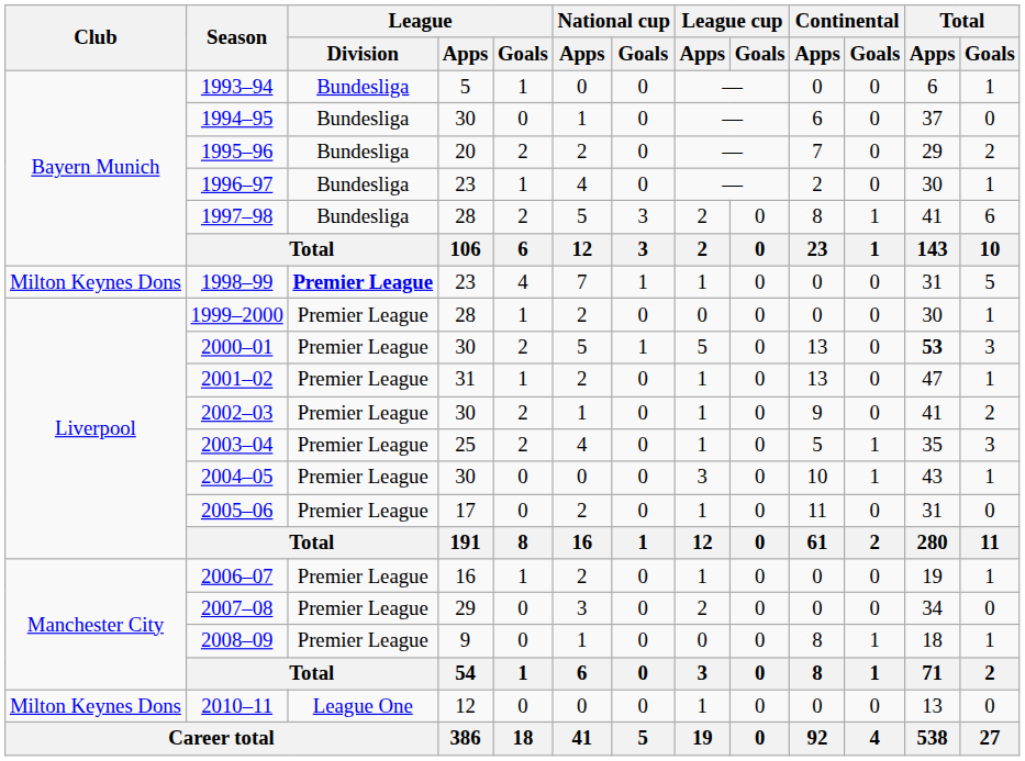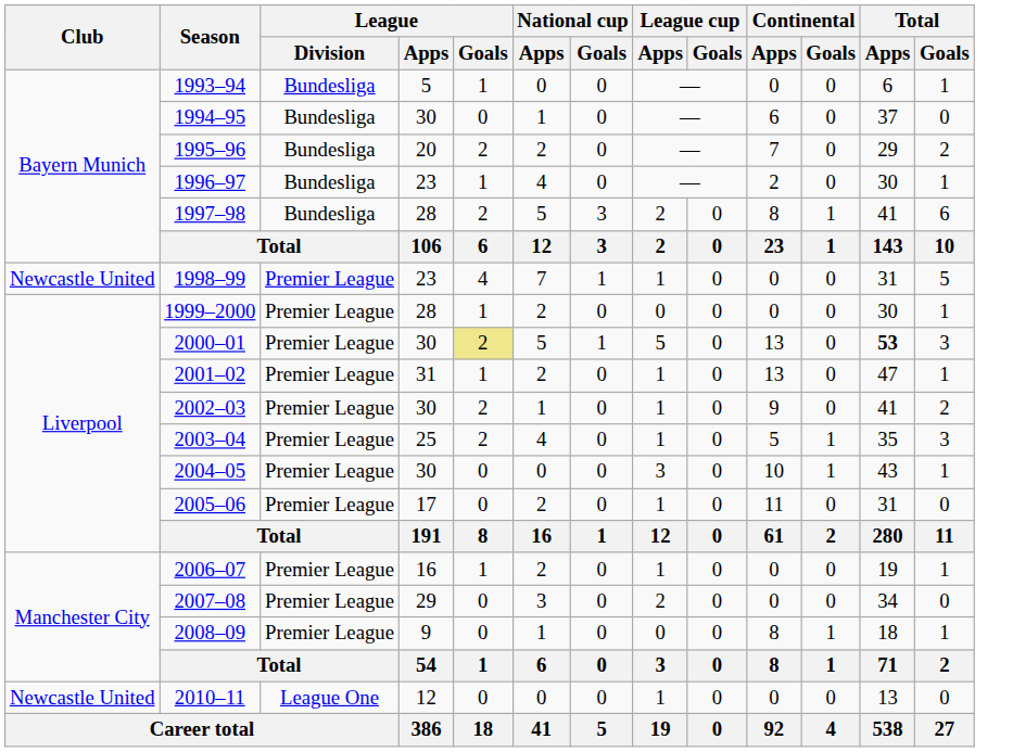 <table class="wikitable" style="text-align:center">
 <tr>
 <th rowspan="2">Club</th>
 <th rowspan="2">Season</th>
 <th colspan="3">League</th>
 <th colspan="2">National cup</th>
 <th colspan="2">League cup</th>
 <th colspan="2">Continental</th>
 <th colspan="2">Total</th>
 </tr>
 <tr>
 <th>Division</th>
 <th>Apps</th>
 <th>Goals</th>
 <th>Apps</th>
 <th>Goals</th>
 <th>Apps</th>
 <th>Goals</th>
 <th>Apps</th>
 <th>Goals</th>
 <th>Apps</th>
 <th>Goals</th>
 </tr>
 <tr>
 <td rowspan="6"><a href='#'>Bayern Munich</a></td>
 <td><a href='#'>1993–94</a></td>
 <td><a href='#'>Bundesliga</a></td>
 <td>5</td>
 <td>1</td>
 <td>0</td>
 <td>0</td>
 <td colspan="2">—</td>
 <td>0</td>
 <td>0</td>
 <td>6</td>
 <td>1</td>
 </tr>
 <tr>
 <td><a href='#'>1994–95</a></td>
 <td>Bundesliga</td>
 <td>30</td>
 <td>0</td>
 <td>1</td>
 <td>0</td>
 <td colspan="2">—</td>
 <td>6</td>
 <td>0</td>
 <td>37</td>
 <td>0</td>
 </tr>
 <tr>
 <td><a href='#'>1995–96</a></td>
 <td>Bundesliga</td>
 <td>20</td>
 <td>2</td>
 <td>2</td>
 <td>0</td>
 <td colspan="2">—</td>
 <td>7</td>
 <td>0</td>
 <td>29</td>
 <td>2</td>
 </tr>
 <tr>
 <td><a href='#'>1996–97</a></td>
 <td>Bundesliga</td>
 <td>23</td>
 <td>1</td>
 <td>4</td>
 <td>0</td>
 <td colspan="2">—</td>
 <td>2</td>
 <td>0</td>
 <td>30</td>
 <td>1</td>
 </tr>
 <tr>
 <td><a href='#'>1997–98</a></td>
 <td>Bundesliga</td>
 <td>28</td>
 <td>2</td>
 <td>5</td>
 <td>3</td>
 <td>2</td>
 <td>0</td>
 <td>8</td>
 <td>1</td>
 <td>41</td>
 <td>6</td>
 </tr>
 <tr>
 <th colspan="2">Total</th>
 <th>106</th>
 <th>6</th>
 <th>12</th>
 <th>3</th>
 <th>2</th>
 <th>0</th>
 <th>23</th>
 <th>1</th>
 <th>143</th>
 <th>10</th>
 </tr>
 <tr>
-<td><a href='#'>Milton Keynes Dons</a></td>
+<td><a href='#'>Newcastle United</a></td>
 <td><a href='#'>1998–99</a></td>
-<td><strong><a href='#'>Premier League</a></strong></td>
+<td><a href='#'>Premier League</a></td>
 <td>23</td>
 <td>4</td>
 <td>7</td>
 <td>1</td>
 <td>1</td>
 <td>0</td>
 <td>0</td>
 <td>0</td>
 <td>31</td>
 <td>5</td>
 </tr>
 <tr>
 <td rowspan="8"><a href='#'>Liverpool</a></td>
 <td><a href='#'>1999–2000</a></td>
 <td>Premier League</td>
 <td>28</td>
 <td>1</td>
 <td>2</td>
 <td>0</td>
 <td>0</td>
 <td>0</td>
 <td>0</td>
 <td>0</td>
 <td>30</td>
 <td>1</td>
 </tr>
 <tr>
 <td><a href='#'>2000–01</a></td>
 <td>Premier League</td>
 <td>30</td>
-<td>2</td>
+<td style="background: khaki;">2</td>
 <td>5</td>
 <td>1</td>
 <td>5</td>
 <td>0</td>
 <td>13</td>
 <td>0</td>
 <td><strong>53</strong></td>
 <td>3</td>
 </tr>
 <tr>
 <td><a href='#'>2001–02</a></td>
 <td>Premier League</td>
 <td>31</td>
 <td>1</td>
 <td>2</td>
 <td>0</td>
 <td>1</td>
 <td>0</td>
 <td>13</td>
 <td>0</td>
 <td>47</td>
 <td>1</td>
 </tr>
 <tr>
 <td><a href='#'>2002–03</a></td>
 <td>Premier League</td>
 <td>30</td>
 <td>2</td>
 <td>1</td>
 <td>0</td>
 <td>1</td>
 <td>0</td>
 <td>9</td>
 <td>0</td>
 <td>41</td>
 <td>2</td>
 </tr>
 <tr>
 <td><a href='#'>2003–04</a></td>
 <td>Premier League</td>
 <td>25</td>
 <td>2</td>
 <td>4</td>
 <td>0</td>
 <td>1</td>
 <td>0</td>
 <td>5</td>
 <td>1</td>
 <td>35</td>
 <td>3</td>
 </tr>
 <tr>
 <td><a href='#'>2004–05</a></td>
 <td>Premier League</td>
 <td>30</td>
 <td>0</td>
 <td>0</td>
 <td>0</td>
 <td>3</td>
 <td>0</td>
 <td>10</td>
 <td>1</td>
 <td>43</td>
 <td>1</td>
 </tr>
 <tr>
 <td><a href='#'>2005–06</a></td>
 <td>Premier League</td>
 <td>17</td>
 <td>0</td>
 <td>2</td>
 <td>0</td>
 <td>1</td>
 <td>0</td>
 <td>11</td>
 <td>0</td>
 <td>31</td>
 <td>0</td>
 </tr>
 <tr>
 <th colspan="2">Total</th>
 <th>191</th>
 <th>8</th>
 <th>16</th>
 <th>1</th>
 <th>12</th>
 <th>0</th>
 <th>61</th>
 <th>2</th>
 <th>280</th>
 <th>11</th>
 </tr>
 <tr>
 <td rowspan="4"><a href='#'>Manchester City</a></td>
 <td><a href='#'>2006–07</a></td>
 <td>Premier League</td>
 <td>16</td>
 <td>1</td>
 <td>2</td>
 <td>0</td>
 <td>1</td>
 <td>0</td>
 <td>0</td>
 <td>0</td>
 <td>19</td>
 <td>1</td>
 </tr>
 <tr>
 <td><a href='#'>2007–08</a></td>
 <td>Premier League</td>
 <td>29</td>
 <td>0</td>
 <td>3</td>
 <td>0</td>
 <td>2</td>
 <td>0</td>
 <td>0</td>
 <td>0</td>
 <td>34</td>
 <td>0</td>
 </tr>
 <tr>
 <td><a href='#'>2008–09</a></td>
 <td>Premier League</td>
 <td>9</td>
 <td>0</td>
 <td>1</td>
 <td>0</td>
 <td>0</td>
 <td>0</td>
 <td>8</td>
 <td>1</td>
 <td>18</td>
 <td>1</td>
 </tr>
 <tr>
 <th colspan="2">Total</th>
 <th>54</th>
 <th>1</th>
 <th>6</th>
 <th>0</th>
 <th>3</th>
 <th>0</th>
 <th>8</th>
 <th>1</th>
 <th>71</th>
 <th>2</th>
 </tr>
 <tr>
-<td><a href='#'>Milton Keynes Dons</a></td>
+<td><a href='#'>Newcastle United</a></td>
 <td><a href='#'>2010–11</a></td>
 <td><a href='#'>League One</a></td>
 <td>12</td>
 <td>0</td>
 <td>0</td>
 <td>0</td>
 <td>1</td>
 <td>0</td>
 <td>0</td>
 <td>0</td>
 <td>13</td>
 <td>0</td>
 </tr>
 <tr>
 <th colspan="3">Career total</th>
 <th>386</th>
 <th>18</th>
 <th>41</th>
 <th>5</th>
 <th>19</th>
 <th>0</th>
 <th>92</th>
 <th>4</th>
 <th>538</th>
 <th>27</th>
 </tr>
 </table>
